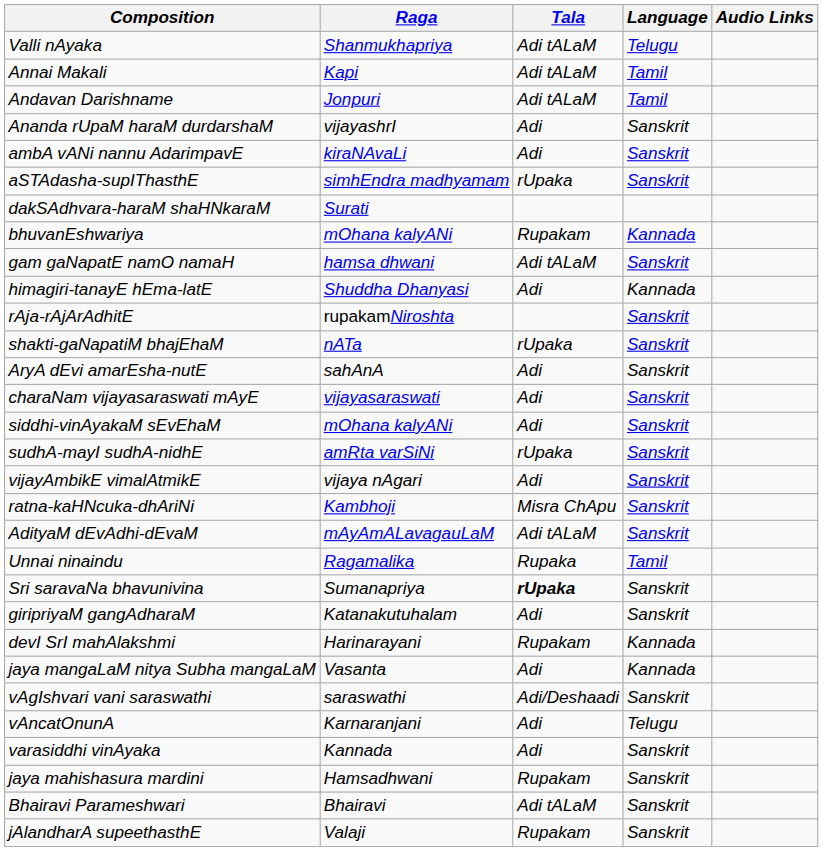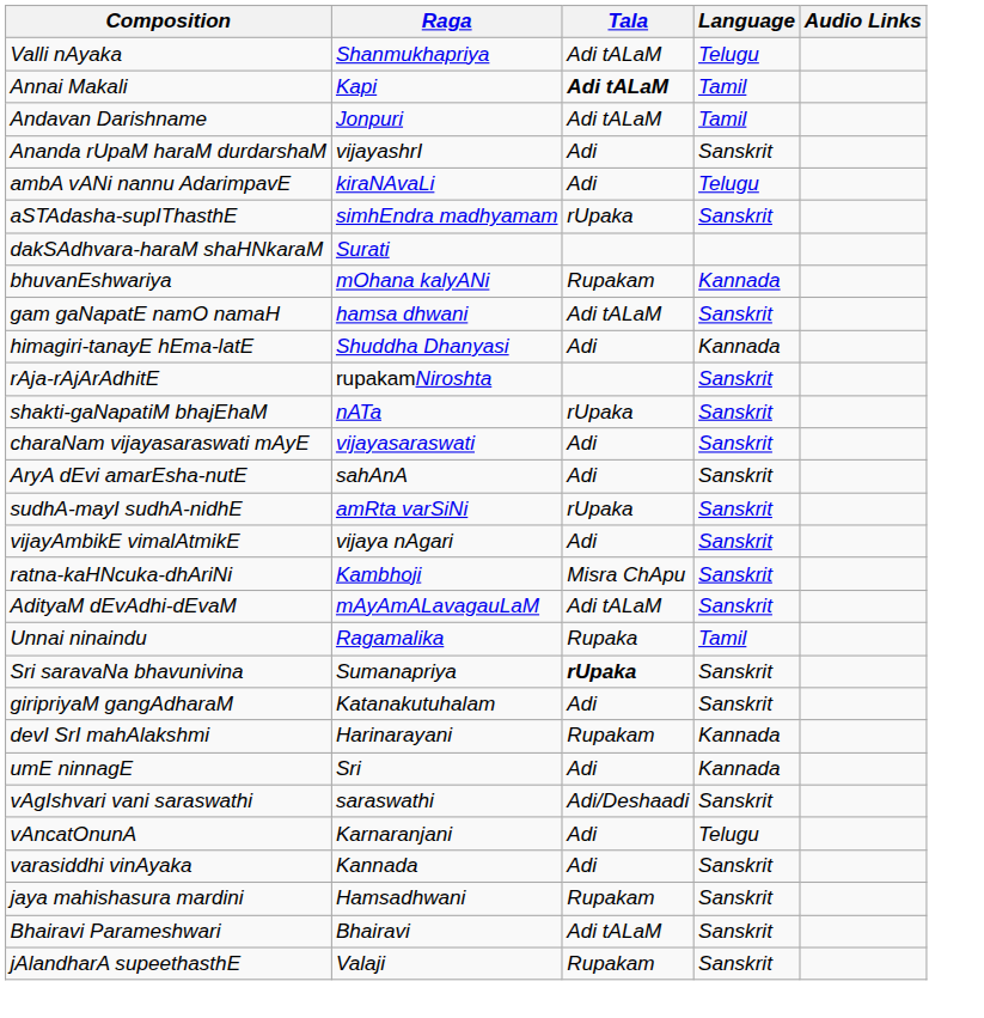 <table class="wikitable">
 <tr>
 <th><em>Composition</em></th>
 <th><em><a href='#'>Raga</a></em></th>
 <th><em><a href='#'>Tala</a></em></th>
 <th><em>Language</em></th>
 <th><em>Audio Links</em></th>
 </tr>
 <tr>
 <td><em>Valli nAyaka</em></td>
 <td><em><a href='#'>Shanmukhapriya</a></em></td>
 <td><em>Adi tALaM</em></td>
 <td><em><a href='#'>Telugu</a></em></td>
 <td></td>
 </tr>
 <tr>
 <td><em>Annai Makali</em></td>
 <td><em><a href='#'>Kapi</a></em></td>
-<td><em>Adi tALaM</em></td>
+<td><strong><em>Adi tALaM</em></strong></td>
 <td><em><a href='#'>Tamil</a></em></td>
 <td></td>
 </tr>
 <tr>
 <td><em>Andavan Darishname</em></td>
 <td><em><a href='#'>Jonpuri</a></em></td>
 <td><em>Adi tALaM</em></td>
 <td><em><a href='#'>Tamil</a></em></td>
 <td></td>
 </tr>
 <tr>
 <td><em>Ananda rUpaM haraM durdarshaM</em></td>
 <td><em>vijayashrI</em></td>
 <td><em>Adi</em></td>
 <td><em>Sanskrit</em></td>
 <td></td>
 </tr>
 <tr>
 <td><em>ambA vANi nannu AdarimpavE</em></td>
 <td><em><a href='#'>kiraNAvaLi</a></em></td>
 <td><em>Adi</em></td>
-<td><em><a href='#'>Sanskrit</a></em></td>
+<td><em><a href='#'>Telugu</a></em></td>
 <td></td>
 </tr>
 <tr>
 <td><em>aSTAdasha-supIThasthE</em></td>
 <td><em><a href='#'>simhEndra madhyamam</a></em></td>
 <td><em>rUpaka</em></td>
 <td><em><a href='#'>Sanskrit</a></em></td>
 <td></td>
 </tr>
 <tr>
 <td><em>dakSAdhvara-haraM shaHNkaraM</em></td>
 <td><em><a href='#'>Surati</a></em></td>
 <td></td>
 <td></td>
 <td></td>
 </tr>
 <tr>
 <td><em>bhuvanEshwariya</em></td>
 <td><em><a href='#'>mOhana kalyANi</a></em></td>
 <td><em>Rupakam</em></td>
 <td><em><a href='#'>Kannada</a></em></td>
 <td></td>
 </tr>
 <tr>
 <td><em>gam gaNapatE namO namaH</em></td>
 <td><em><a href='#'>hamsa dhwani</a></em></td>
 <td><em>Adi tALaM</em></td>
 <td><em><a href='#'>Sanskrit</a></em></td>
 <td></td>
 </tr>
 <tr>
 <td><em>himagiri-tanayE hEma-latE</em></td>
 <td><em><a href='#'>Shuddha Dhanyasi</a></em></td>
 <td><em>Adi</em></td>
 <td><em>Kannada</em></td>
 <td></td>
 </tr>
 <tr>
 <td><em>rAja-rAjArAdhitE</em></td>
 <td>rupakam<em><a href='#'>Niroshta</a></em></td>
 <td></td>
 <td><em><a href='#'>Sanskrit</a></em></td>
 <td></td>
 </tr>
 <tr>
 <td><em>shakti-gaNapatiM bhajEhaM</em></td>
 <td><em><a href='#'>nATa</a></em></td>
 <td><em>rUpaka</em></td>
 <td><em><a href='#'>Sanskrit</a></em></td>
 <td></td>
 </tr>
 <tr>
-<td><em>AryA dEvi amarEsha-nutE</em></td>
-<td><em>sahAnA</em></td>
-<td><em>Adi</em></td>
-<td><em>Sanskrit</em></td>
-<td></td>
-</tr>
-<tr>
 <td><em>charaNam vijayasaraswati mAyE</em></td>
 <td><em><a href='#'>vijayasaraswati</a></em></td>
 <td><em>Adi</em></td>
 <td><em><a href='#'>Sanskrit</a></em></td>
 <td></td>
 </tr>
 <tr>
-<td><em>siddhi-vinAyakaM sEvEhaM</em></td>
-<td><em><a href='#'>mOhana kalyANi</a></em></td>
+<td><em>AryA dEvi amarEsha-nutE</em></td>
+<td><em>sahAnA</em></td>
 <td><em>Adi</em></td>
-<td><em><a href='#'>Sanskrit</a></em></td>
+<td><em>Sanskrit</em></td>
 <td></td>
 </tr>
 <tr>
 <td><em>sudhA-mayI sudhA-nidhE</em></td>
 <td><em><a href='#'>amRta varSiNi</a></em></td>
 <td><em>rUpaka</em></td>
 <td><em><a href='#'>Sanskrit</a></em></td>
 <td></td>
 </tr>
 <tr>
 <td><em>vijayAmbikE vimalAtmikE</em></td>
 <td><em>vijaya nAgari</em></td>
 <td><em>Adi</em></td>
 <td><em><a href='#'>Sanskrit</a></em></td>
 <td></td>
 </tr>
 <tr>
 <td><em>ratna-kaHNcuka-dhAriNi</em></td>
 <td><em><a href='#'>Kambhoji</a></em></td>
 <td><em>Misra ChApu</em></td>
 <td><em><a href='#'>Sanskrit</a></em></td>
 <td></td>
 </tr>
 <tr>
 <td><em>AdityaM dEvAdhi-dEvaM</em></td>
 <td><em><a href='#'>mAyAmALavagauLaM</a></em></td>
 <td><em>Adi tALaM</em></td>
 <td><em><a href='#'>Sanskrit</a></em></td>
 <td></td>
 </tr>
 <tr>
 <td><em>Unnai ninaindu</em></td>
 <td><em><a href='#'>Ragamalika</a></em></td>
 <td><em>Rupaka</em></td>
 <td><em><a href='#'>Tamil</a></em></td>
 <td></td>
 </tr>
 <tr 'Annai Makali>
 <td><em>Sri saravaNa bhavunivina</em></td>
 <td><em>Sumanapriya</em></td>
 <td><strong><em>rUpaka</em></strong></td>
 <td><em>Sanskrit</em></td>
 <td></td>
 </tr>
 <tr>
 <td><em>giripriyaM gangAdharaM</em></td>
 <td><em>Katanakutuhalam</em></td>
 <td><em>Adi</em></td>
 <td><em>Sanskrit</em></td>
 <td></td>
 </tr>
 <tr>
 <td><em>devI SrI mahAlakshmi</em></td>
 <td><em>Harinarayani</em></td>
 <td><em>Rupakam</em></td>
 <td><em>Kannada</em></td>
 <td></td>
 </tr>
 <tr>
-<td><em>jaya mangaLaM nitya Subha mangaLaM</em></td>
-<td><em>Vasanta</em></td>
+<td><em>umE ninnagE</em></td>
+<td><em>Sri</em></td>
 <td><em>Adi</em></td>
 <td><em>Kannada</em></td>
 <td></td>
 </tr>
 <tr>
 <td><em>vAgIshvari vani saraswathi</em></td>
 <td><em>saraswathi</em></td>
 <td><em>Adi/Deshaadi</em></td>
 <td><em>Sanskrit</em></td>
 <td></td>
 </tr>
 <tr>
 <td><em>vAncatOnunA</em></td>
 <td><em>Karnaranjani</em></td>
 <td><em>Adi</em></td>
 <td><em>Telugu</em></td>
 <td></td>
 </tr>
 <tr>
 <td><em>varasiddhi vinAyaka</em></td>
 <td><em>Kannada</em></td>
 <td><em>Adi</em></td>
 <td><em>Sanskrit</em></td>
 <td></td>
 </tr>
 <tr>
 <td><em>jaya mahishasura mardini</em></td>
 <td><em>Hamsadhwani</em></td>
 <td><em>Rupakam</em></td>
 <td><em>Sanskrit</em></td>
 <td></td>
 </tr>
 <tr>
 <td><em>Bhairavi Parameshwari</em></td>
 <td><em>Bhairavi</em></td>
 <td><em>Adi tALaM</em></td>
 <td><em>Sanskrit</em></td>
 <td></td>
 </tr>
 <tr>
 <td><em>jAlandharA supeethasthE</em></td>
 <td><em>Valaji</em></td>
 <td><em>Rupakam </em></td>
 <td><em>Sanskrit</em></td>
 </tr>
 </table>
